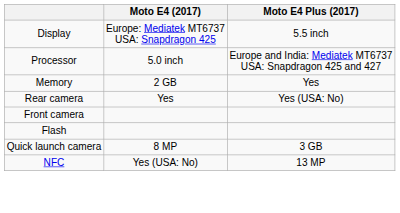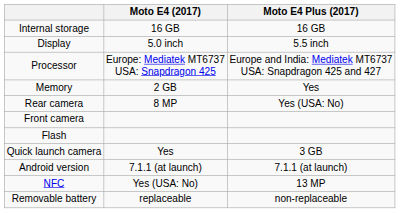 <table class="wikitable" style="text-align:center;">
 <tr>
 <th></th>
 <th>Moto E4 (2017)</th>
 <th>Moto E4 Plus (2017)</th>
 </tr>
 <tr>
+<td>Internal storage</td>
+<td>16 GB</td>
+<td>16 GB</td>
+</tr>
+<tr>
 <td>Display</td>
-<td>Europe: <a href='#'>Mediatek</a> MT6737<br>USA: <a href='#'>Snapdragon 425</a></td>
+<td>5.0 inch</td>
 <td>5.5 inch</td>
 </tr>
 <tr>
 <td>Processor</td>
-<td>5.0 inch</td>
+<td>Europe: <a href='#'>Mediatek</a> MT6737<br>USA: <a href='#'>Snapdragon 425</a></td>
 <td>Europe and India: <a href='#'>Mediatek</a> MT6737<br>USA: Snapdragon 425 and 427</td>
 </tr>
 <tr>
 <td>Memory</td>
 <td>2 GB</td>
 <td>Yes</td>
 </tr>
 <tr>
 <td>Rear camera</td>
-<td>Yes</td>
+<td>8 MP</td>
 <td>Yes (USA: No)</td>
 </tr>
 <tr>
 <td>Front camera</td>
 <td></td>
 <td></td>
 </tr>
 <tr>
 <td>Flash</td>
 <td></td>
 <td></td>
 </tr>
 <tr>
 <td>Quick launch camera</td>
-<td>8 MP</td>
+<td>Yes</td>
 <td>3 GB</td>
+</tr>
+<tr>
+<td>Android version</td>
+<td>7.1.1 (at launch)</td>
+<td>7.1.1 (at launch)</td>
 </tr>
 <tr>
 <td><a href='#'>NFC</a></td>
 <td>Yes (USA: No)</td>
 <td>13 MP</td>
 </tr>
+<tr>
+<td>Removable battery</td>
+<td> replaceable</td>
+<td> non-replaceable</td>
+</tr>
 </table>
